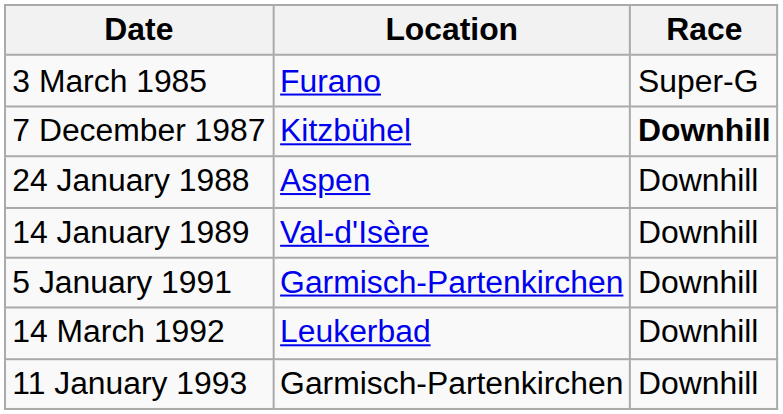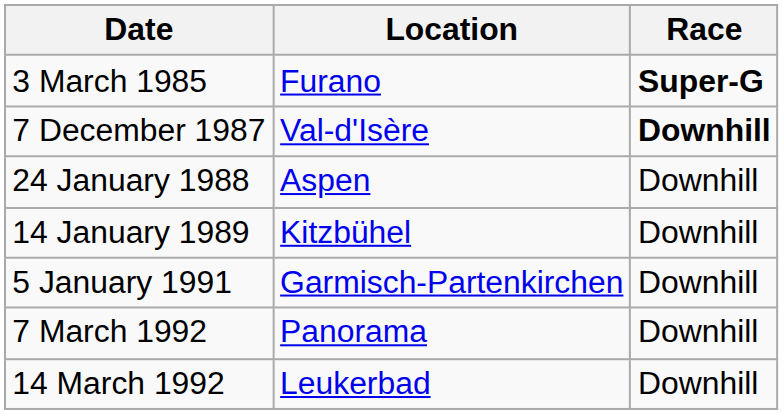 <table class="wikitable">
 <tr>
 <th>Date</th>
 <th>Location</th>
 <th>Race</th>
 </tr>
 <tr>
 <td>3 March 1985</td>
 <td> <a href='#'>Furano</a></td>
-<td>Super-G</td>
+<td><strong>Super-G</strong></td>
 </tr>
 <tr>
 <td>7 December 1987</td>
-<td> <a href='#'>Kitzbühel</a></td>
+<td> <a href='#'>Val-d'Isère</a></td>
 <td><strong>Downhill</strong></td>
 </tr>
 <tr>
 <td>24 January 1988</td>
 <td> <a href='#'>Aspen</a></td>
 <td>Downhill</td>
 </tr>
 <tr>
 <td>14 January 1989</td>
-<td> <a href='#'>Val-d'Isère</a></td>
+<td> <a href='#'>Kitzbühel</a></td>
 <td>Downhill</td>
 </tr>
 <tr>
 <td>5 January 1991</td>
 <td> <a href='#'>Garmisch-Partenkirchen</a></td>
 <td>Downhill</td>
 </tr>
 <tr>
+<td>7 March 1992</td>
+<td> <a href='#'>Panorama</a></td>
+<td>Downhill</td>
+</tr>
+<tr>
 <td>14 March 1992</td>
 <td> <a href='#'>Leukerbad</a></td>
 <td>Downhill</td>
 </tr>
-<tr>
-<td>11 January 1993</td>
-<td> Garmisch-Partenkirchen</td>
-<td>Downhill</td>
-</tr>
 </table>
